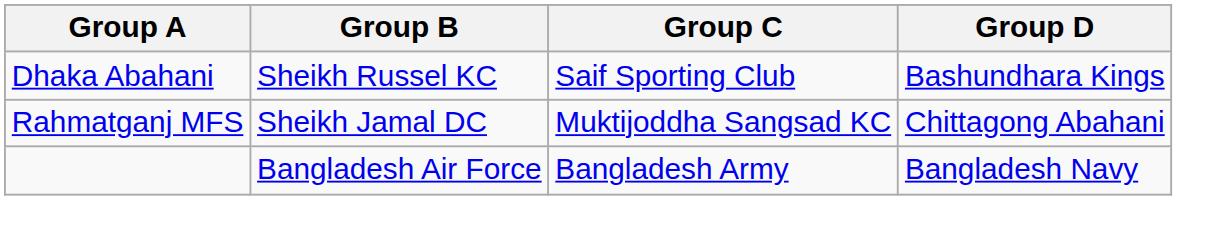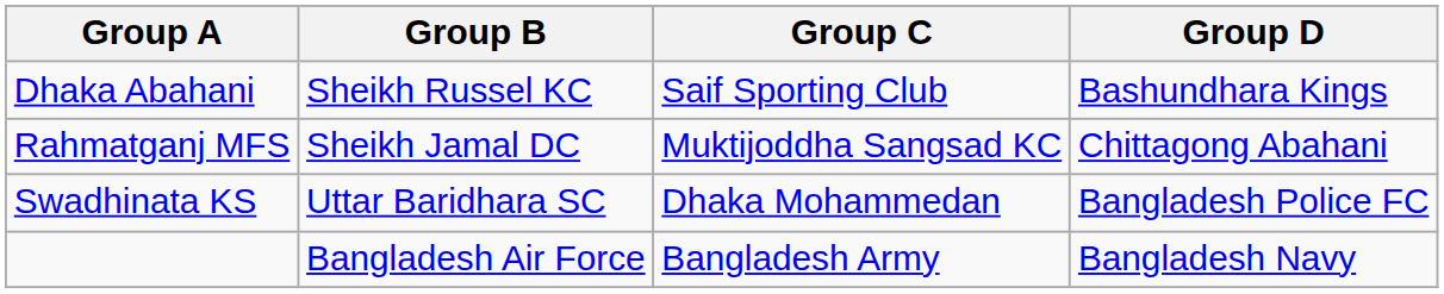 <table class="wikitable" "text-align:left">
 <tr>
 <th align=centre>Group A</th>
 <th align=centre>Group B</th>
 <th align=center>Group C</th>
 <th align=center>Group D</th>
 </tr>
 <tr>
 <td><a href='#'>Dhaka Abahani</a></td>
 <td><a href='#'>Sheikh Russel KC</a></td>
 <td><a href='#'>Saif Sporting Club</a></td>
 <td><a href='#'>Bashundhara Kings</a></td>
 </tr>
 <tr>
 <td><a href='#'>Rahmatganj MFS</a></td>
 <td><a href='#'>Sheikh Jamal DC</a></td>
 <td><a href='#'>Muktijoddha Sangsad KC</a></td>
 <td><a href='#'>Chittagong Abahani</a></td>
 </tr>
 <tr>
+<td><a href='#'>Swadhinata KS</a></td>
+<td><a href='#'>Uttar Baridhara SC</a></td>
+<td><a href='#'>Dhaka Mohammedan</a></td>
+<td><a href='#'>Bangladesh Police FC</a></td>
+</tr>
+<tr>
 <td><br></td>
 <td><a href='#'>Bangladesh Air Force</a></td>
 <td><a href='#'>Bangladesh Army</a></td>
 <td><a href='#'>Bangladesh Navy</a></td>
 </tr>
 </table>
